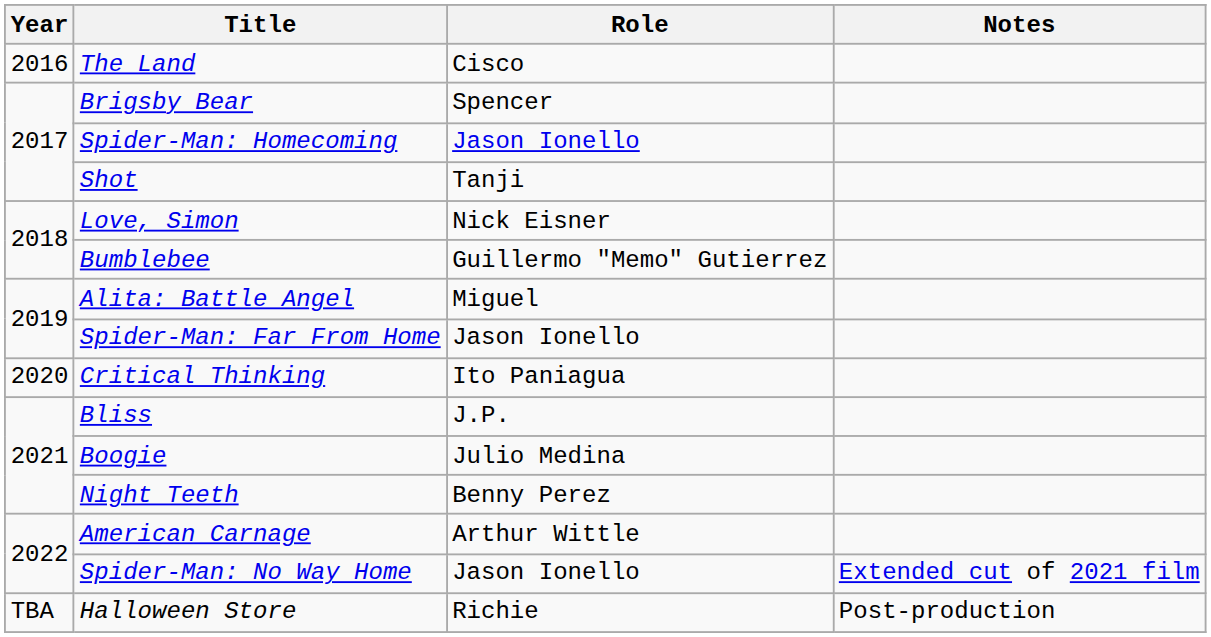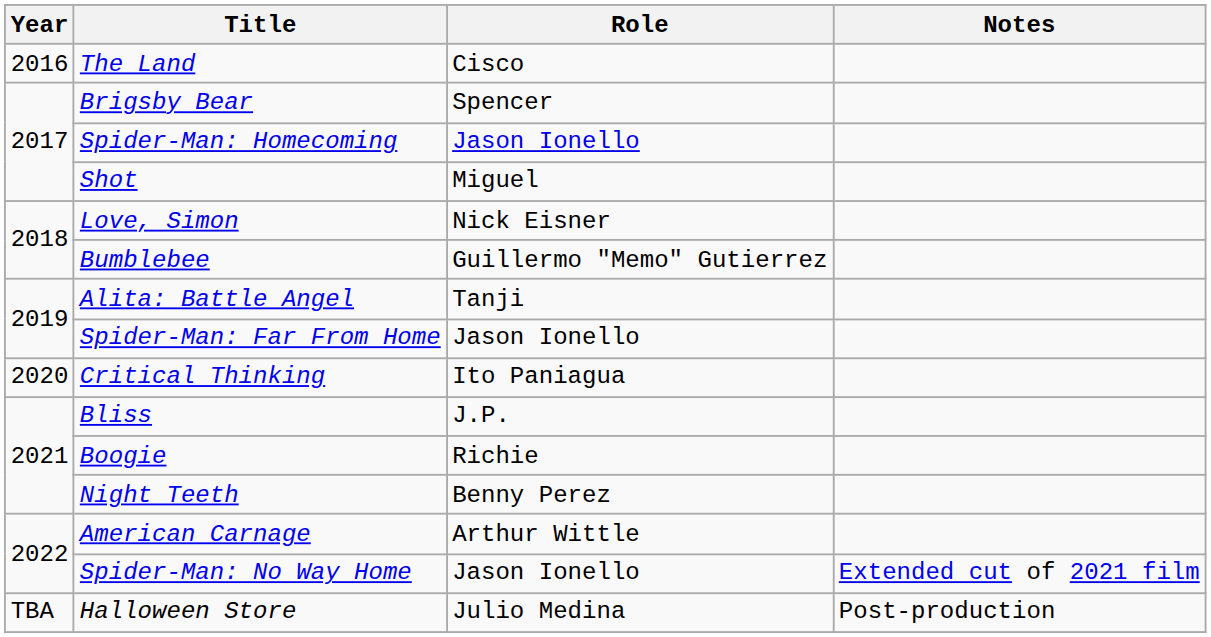 <table class="wikitable unsortable">
 <tr>
 <th>Year</th>
 <th>Title</th>
 <th>Role</th>
 <th>Notes</th>
 </tr>
 <tr>
 <td>2016</td>
 <td><em><a href='#'>The Land</a></em></td>
 <td>Cisco</td>
 <td></td>
 </tr>
 <tr>
 <td rowspan="3">2017</td>
 <td><em><a href='#'>Brigsby Bear</a></em></td>
 <td>Spencer</td>
 <td></td>
 </tr>
 <tr>
 <td><em><a href='#'>Spider-Man: Homecoming</a></em></td>
 <td><a href='#'>Jason Ionello</a></td>
 <td></td>
 </tr>
 <tr>
 <td><em><a href='#'>Shot</a></em></td>
-<td>Tanji</td>
+<td>Miguel</td>
 <td></td>
 </tr>
 <tr>
 <td rowspan="2">2018</td>
 <td><em><a href='#'>Love, Simon</a></em></td>
 <td>Nick Eisner</td>
 <td></td>
 </tr>
 <tr>
 <td><em><a href='#'>Bumblebee</a></em></td>
 <td>Guillermo "Memo" Gutierrez</td>
 <td></td>
 </tr>
 <tr>
 <td rowspan="2">2019</td>
 <td><em><a href='#'>Alita: Battle Angel</a></em></td>
-<td>Miguel</td>
+<td>Tanji</td>
 <td></td>
 </tr>
 <tr>
 <td><em><a href='#'>Spider-Man: Far From Home</a></em></td>
 <td>Jason Ionello</td>
 <td></td>
 </tr>
 <tr>
 <td>2020</td>
 <td><em><a href='#'>Critical Thinking</a></em></td>
 <td>Ito Paniagua</td>
 <td></td>
 </tr>
 <tr>
 <td rowspan=3>2021</td>
 <td><em><a href='#'>Bliss</a></em></td>
 <td>J.P.</td>
 <td></td>
 </tr>
 <tr>
 <td><em><a href='#'>Boogie</a></em></td>
-<td>Julio Medina</td>
+<td>Richie</td>
 <td></td>
 </tr>
 <tr>
 <td><em><a href='#'>Night Teeth</a></em></td>
 <td>Benny Perez</td>
 <td></td>
 </tr>
 <tr>
 <td rowspan=2>2022</td>
 <td><em><a href='#'>American Carnage</a></em></td>
 <td>Arthur Wittle</td>
 <td></td>
 </tr>
 <tr>
 <td><em><a href='#'>Spider-Man: No Way Home</a></em></td>
 <td>Jason Ionello</td>
 <td><a href='#'>Extended cut</a> of <a href='#'>2021 film</a></td>
 </tr>
 <tr>
 <td>TBA</td>
 <td><em>Halloween Store</em></td>
-<td>Richie</td>
+<td>Julio Medina</td>
 <td>Post-production</td>
 </tr>
 </table>
